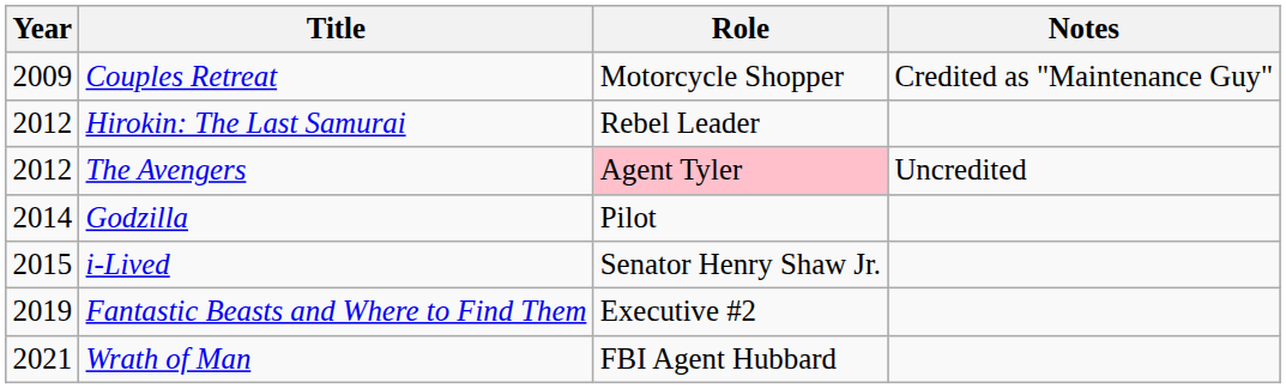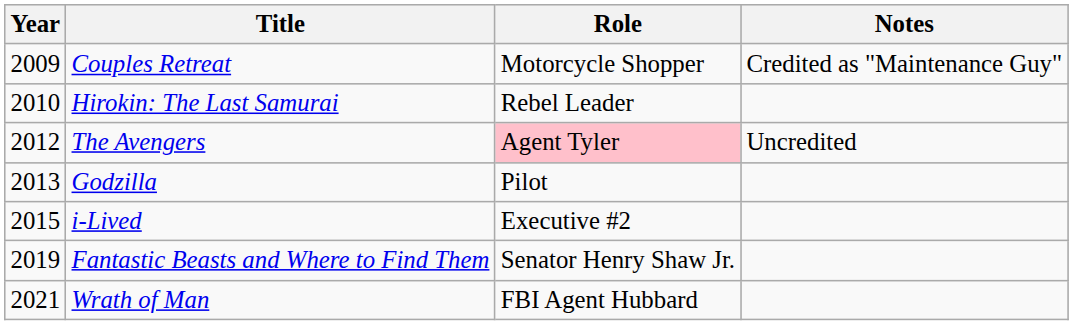 <table class="wikitable sortable">
 <tr>
 <th>Year</th>
 <th>Title</th>
 <th>Role</th>
 <th class="unsortable">Notes</th>
 </tr>
 <tr>
 <td>2009</td>
 <td><em><a href='#'>Couples Retreat</a></em></td>
 <td>Motorcycle Shopper</td>
 <td>Credited as "Maintenance Guy"</td>
 </tr>
 <tr>
-<td>2012</td>
+<td>2010</td>
 <td><em><a href='#'>Hirokin: The Last Samurai</a></em></td>
 <td>Rebel Leader</td>
 <td></td>
 </tr>
 <tr>
 <td>2012</td>
 <td><em><a href='#'>The Avengers</a></em></td>
 <td style="background: pink;">Agent Tyler</td>
 <td>Uncredited</td>
 </tr>
 <tr>
-<td>2014</td>
+<td>2013</td>
 <td><em><a href='#'>Godzilla</a></em></td>
 <td>Pilot</td>
 <td></td>
 </tr>
 <tr>
 <td>2015</td>
 <td><em><a href='#'>i-Lived</a></em></td>
-<td>Senator Henry Shaw Jr.</td>
+<td>Executive #2</td>
 <td></td>
 </tr>
 <tr>
 <td>2019</td>
 <td><em><a href='#'>Fantastic Beasts and Where to Find Them</a></em></td>
-<td>Executive #2</td>
+<td>Senator Henry Shaw Jr.</td>
 <td></td>
 </tr>
 <tr>
 <td>2021</td>
 <td><em><a href='#'>Wrath of Man</a></em></td>
 <td>FBI Agent Hubbard</td>
 <td></td>
 </tr>
 </table>
